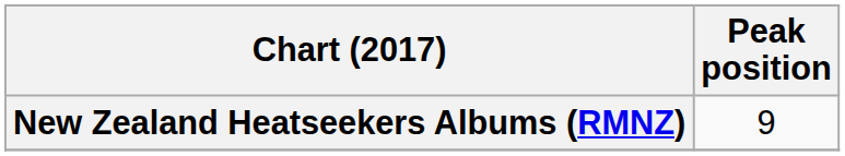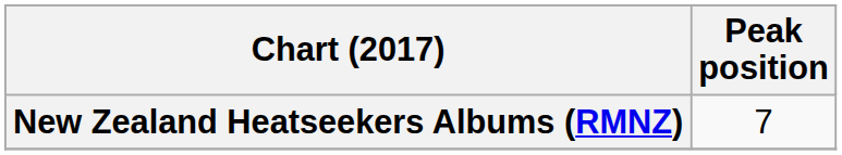 <table class="wikitable sortable plainrowheaders" style="text-align:center">
 <tr>
 <th scope="col">Chart (2017)</th>
 <th scope="col">Peak<br> position</th>
 </tr>
 <tr>
 <th scope="row">New Zealand Heatseekers Albums (<a href='#'>RMNZ</a>)</th>
-<td>9</td>
+<td>7</td>
 </tr>
 <tr>
 </tr>
 <tr>
 </tr>
 </table>
